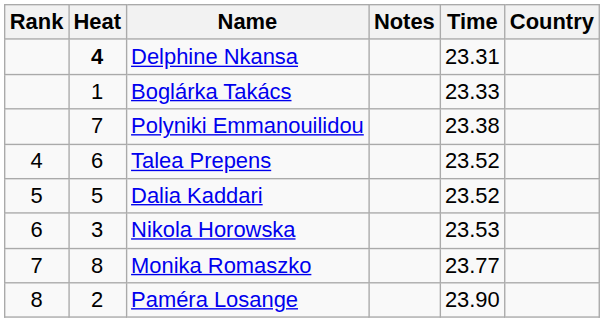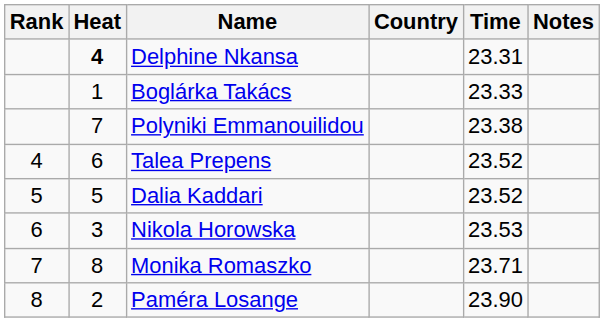 <table class="wikitable sortable" style="text-align:center">
 <tr>
 <th>Rank</th>
 <th>Heat</th>
 <th>Name</th>
+<th>Country</th>
+<th>Time</th>
 <th>Notes</th>
-<th>Time</th>
-<th>Country</th>
 </tr>
 <tr>
 <td></td>
 <td><strong>4</strong></td>
 <td align=left><a href='#'>Delphine Nkansa</a></td>
+<td align=left></td>
+<td>23.31</td>
 <td></td>
-<td>23.31</td>
-<td align=left></td>
 </tr>
 <tr>
 <td></td>
 <td>1</td>
 <td align=left><a href='#'>Boglárka Takács</a></td>
+<td align=left></td>
+<td>23.33</td>
 <td></td>
-<td>23.33</td>
-<td align=left></td>
 </tr>
 <tr>
 <td></td>
 <td>7</td>
 <td align=left><a href='#'>Polyniki Emmanouilidou</a></td>
+<td align=left></td>
+<td>23.38</td>
 <td></td>
-<td>23.38</td>
-<td align=left></td>
 </tr>
 <tr>
 <td>4</td>
 <td>6</td>
 <td align=left><a href='#'>Talea Prepens</a></td>
+<td align=left></td>
+<td>23.52</td>
 <td></td>
-<td>23.52</td>
-<td align=left></td>
 </tr>
 <tr>
 <td>5</td>
 <td>5</td>
 <td align=left><a href='#'>Dalia Kaddari</a></td>
+<td align=left></td>
+<td>23.52</td>
 <td></td>
-<td>23.52</td>
-<td align=left></td>
 </tr>
 <tr>
 <td>6</td>
 <td>3</td>
 <td align=left><a href='#'>Nikola Horowska</a></td>
+<td align=left></td>
+<td>23.53</td>
 <td></td>
-<td>23.53</td>
-<td align=left></td>
 </tr>
 <tr>
 <td>7</td>
 <td>8</td>
 <td align=left><a href='#'>Monika Romaszko</a></td>
+<td align=left></td>
+<td>23.71</td>
 <td></td>
-<td>23.77</td>
-<td align=left></td>
 </tr>
 <tr>
 <td>8</td>
 <td>2</td>
 <td align=left><a href='#'>Paméra Losange</a></td>
+<td align=left></td>
+<td>23.90</td>
 <td></td>
-<td>23.90</td>
-<td align=left></td>
 </tr>
 </table>
